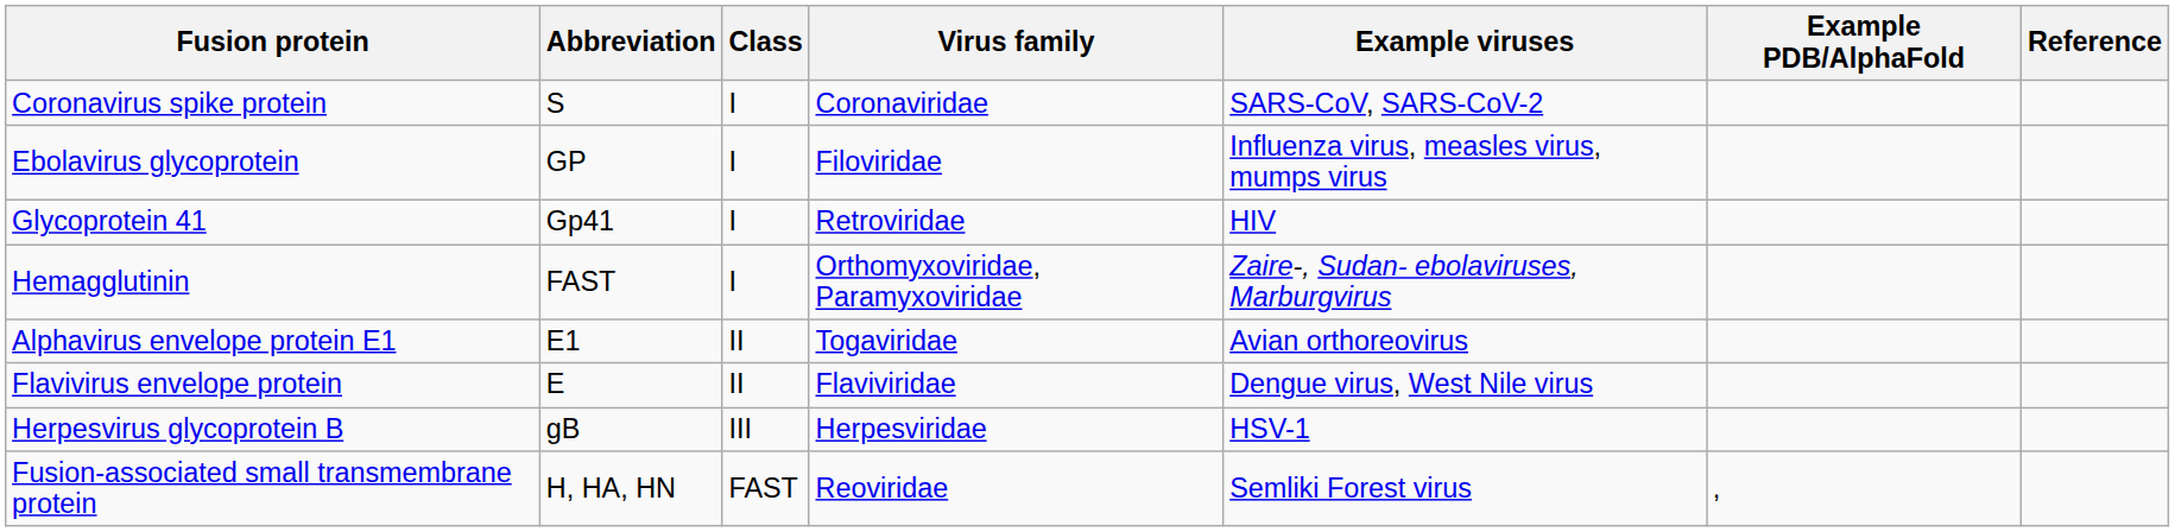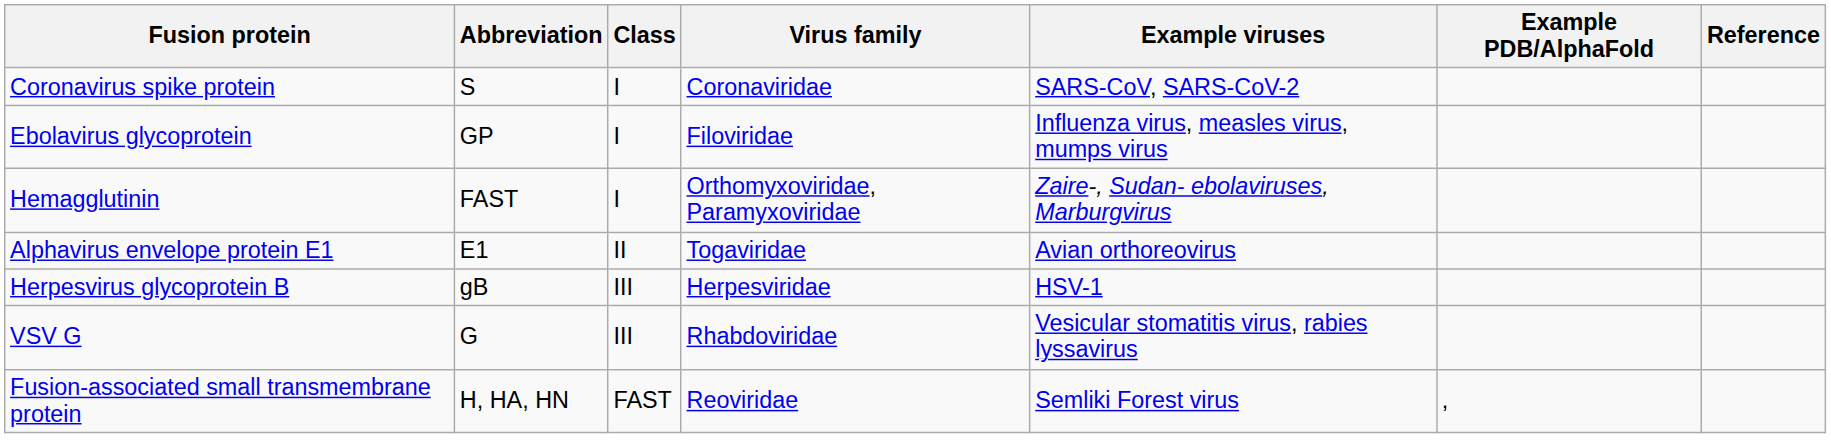 <table class="wikitable">
 <tr>
 <th>Fusion protein</th>
 <th>Abbreviation</th>
 <th>Class</th>
 <th>Virus family</th>
 <th>Example viruses</th>
 <th>Example PDB/AlphaFold</th>
 <th>Reference</th>
 </tr>
 <tr>
 <td><a href='#'>Coronavirus spike protein</a></td>
 <td>S</td>
 <td>I</td>
 <td><a href='#'>Coronaviridae</a></td>
 <td><a href='#'>SARS-CoV</a>, <a href='#'>SARS-CoV-2</a></td>
 <td></td>
 <td></td>
 </tr>
 <tr>
 <td><a href='#'>Ebolavirus glycoprotein</a></td>
 <td>GP</td>
 <td>I</td>
 <td><a href='#'>Filoviridae</a></td>
 <td><a href='#'>Influenza virus</a>, <a href='#'>measles virus</a>, <a href='#'>mumps virus</a></td>
 <td></td>
 <td></td>
 </tr>
 <tr>
-<td><a href='#'>Glycoprotein 41</a></td>
-<td>Gp41</td>
-<td>I</td>
-<td><a href='#'>Retroviridae</a></td>
-<td><a href='#'>HIV</a></td>
-<td></td>
-<td></td>
-</tr>
-<tr>
 <td><a href='#'>Hemagglutinin</a></td>
 <td>FAST</td>
 <td>I</td>
 <td><a href='#'>Orthomyxoviridae</a>, <a href='#'>Paramyxoviridae</a></td>
 <td><em><a href='#'>Zaire</a>-, <a href='#'>Sudan- ebolaviruses</a>, <a href='#'>Marburgvirus</a></em></td>
 <td></td>
 <td></td>
 </tr>
 <tr>
 <td><a href='#'>Alphavirus envelope protein E1</a></td>
 <td>E1</td>
 <td>II</td>
 <td><a href='#'>Togaviridae</a></td>
 <td><a href='#'>Avian orthoreovirus</a></td>
 <td></td>
 <td></td>
 </tr>
 <tr>
-<td><a href='#'>Flavivirus envelope protein</a></td>
-<td>E</td>
-<td>II</td>
-<td><a href='#'>Flaviviridae</a></td>
-<td><a href='#'>Dengue virus</a>, <a href='#'>West Nile virus</a></td>
-<td></td>
-<td></td>
-</tr>
-<tr>
 <td><a href='#'>Herpesvirus glycoprotein B</a></td>
 <td>gB</td>
 <td>III</td>
 <td><a href='#'>Herpesviridae</a></td>
 <td><a href='#'>HSV-1</a></td>
+<td></td>
+<td></td>
+</tr>
+<tr>
+<td><a href='#'>VSV G</a></td>
+<td>G</td>
+<td>III</td>
+<td><a href='#'>Rhabdoviridae</a></td>
+<td><a href='#'>Vesicular stomatitis virus</a>, <a href='#'>rabies lyssavirus</a></td>
 <td></td>
 <td></td>
 </tr>
 <tr>
 <td><a href='#'>Fusion-associated small transmembrane protein</a></td>
 <td>H, HA, HN</td>
 <td>FAST</td>
 <td><a href='#'>Reoviridae</a></td>
 <td><a href='#'>Semliki Forest virus</a></td>
 <td>, </td>
 <td></td>
 </tr>
 </table>
